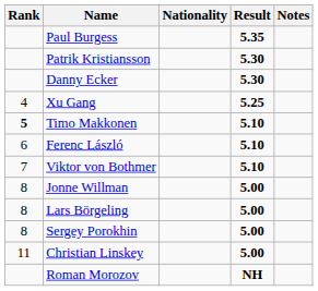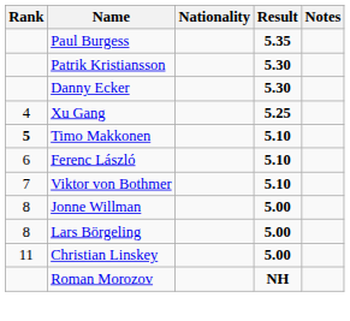 <table class="wikitable sortable" style="text-align:center">
 <tr>
 <th>Rank</th>
 <th>Name</th>
 <th>Nationality</th>
 <th>Result</th>
 <th>Notes</th>
 </tr>
 <tr>
 <td></td>
 <td align=left><a href='#'>Paul Burgess</a></td>
 <td align=left></td>
 <td><strong>5.35</strong></td>
 <td></td>
 </tr>
 <tr>
 <td></td>
 <td align=left><a href='#'>Patrik Kristiansson</a></td>
 <td align=left></td>
 <td><strong>5.30</strong></td>
 <td></td>
 </tr>
 <tr>
 <td></td>
 <td align=left><a href='#'>Danny Ecker</a></td>
 <td align=left></td>
 <td><strong>5.30</strong></td>
 <td></td>
 </tr>
 <tr>
 <td>4</td>
 <td align=left><a href='#'>Xu Gang</a></td>
 <td align=left></td>
 <td><strong>5.25</strong></td>
 <td></td>
 </tr>
 <tr>
 <td><strong>5</strong></td>
 <td align=left><a href='#'>Timo Makkonen</a></td>
 <td align=left></td>
 <td><strong>5.10</strong></td>
 <td></td>
 </tr>
 <tr>
 <td>6</td>
 <td align=left><a href='#'>Ferenc László</a></td>
 <td align=left></td>
 <td><strong>5.10</strong></td>
 <td></td>
 </tr>
 <tr>
 <td>7</td>
 <td align=left><a href='#'>Viktor von Bothmer</a></td>
 <td align=left></td>
 <td><strong>5.10</strong></td>
 <td></td>
 </tr>
 <tr>
 <td>8</td>
 <td align=left><a href='#'>Jonne Willman</a></td>
 <td align=left></td>
 <td><strong>5.00</strong></td>
 <td></td>
 </tr>
 <tr>
 <td>8</td>
 <td align=left><a href='#'>Lars Börgeling</a></td>
 <td align=left></td>
 <td><strong>5.00</strong></td>
 <td></td>
 </tr>
 <tr>
-<td>8</td>
-<td align=left><a href='#'>Sergey Porokhin</a></td>
-<td align=left></td>
-<td><strong>5.00</strong></td>
-<td></td>
-</tr>
-<tr>
 <td>11</td>
 <td align=left><a href='#'>Christian Linskey</a></td>
 <td align=left></td>
 <td><strong>5.00</strong></td>
 <td></td>
 </tr>
 <tr>
 <td></td>
 <td align=left><a href='#'>Roman Morozov</a></td>
 <td align=left></td>
 <td><strong>NH</strong></td>
 <td></td>
 </tr>
 </table>
